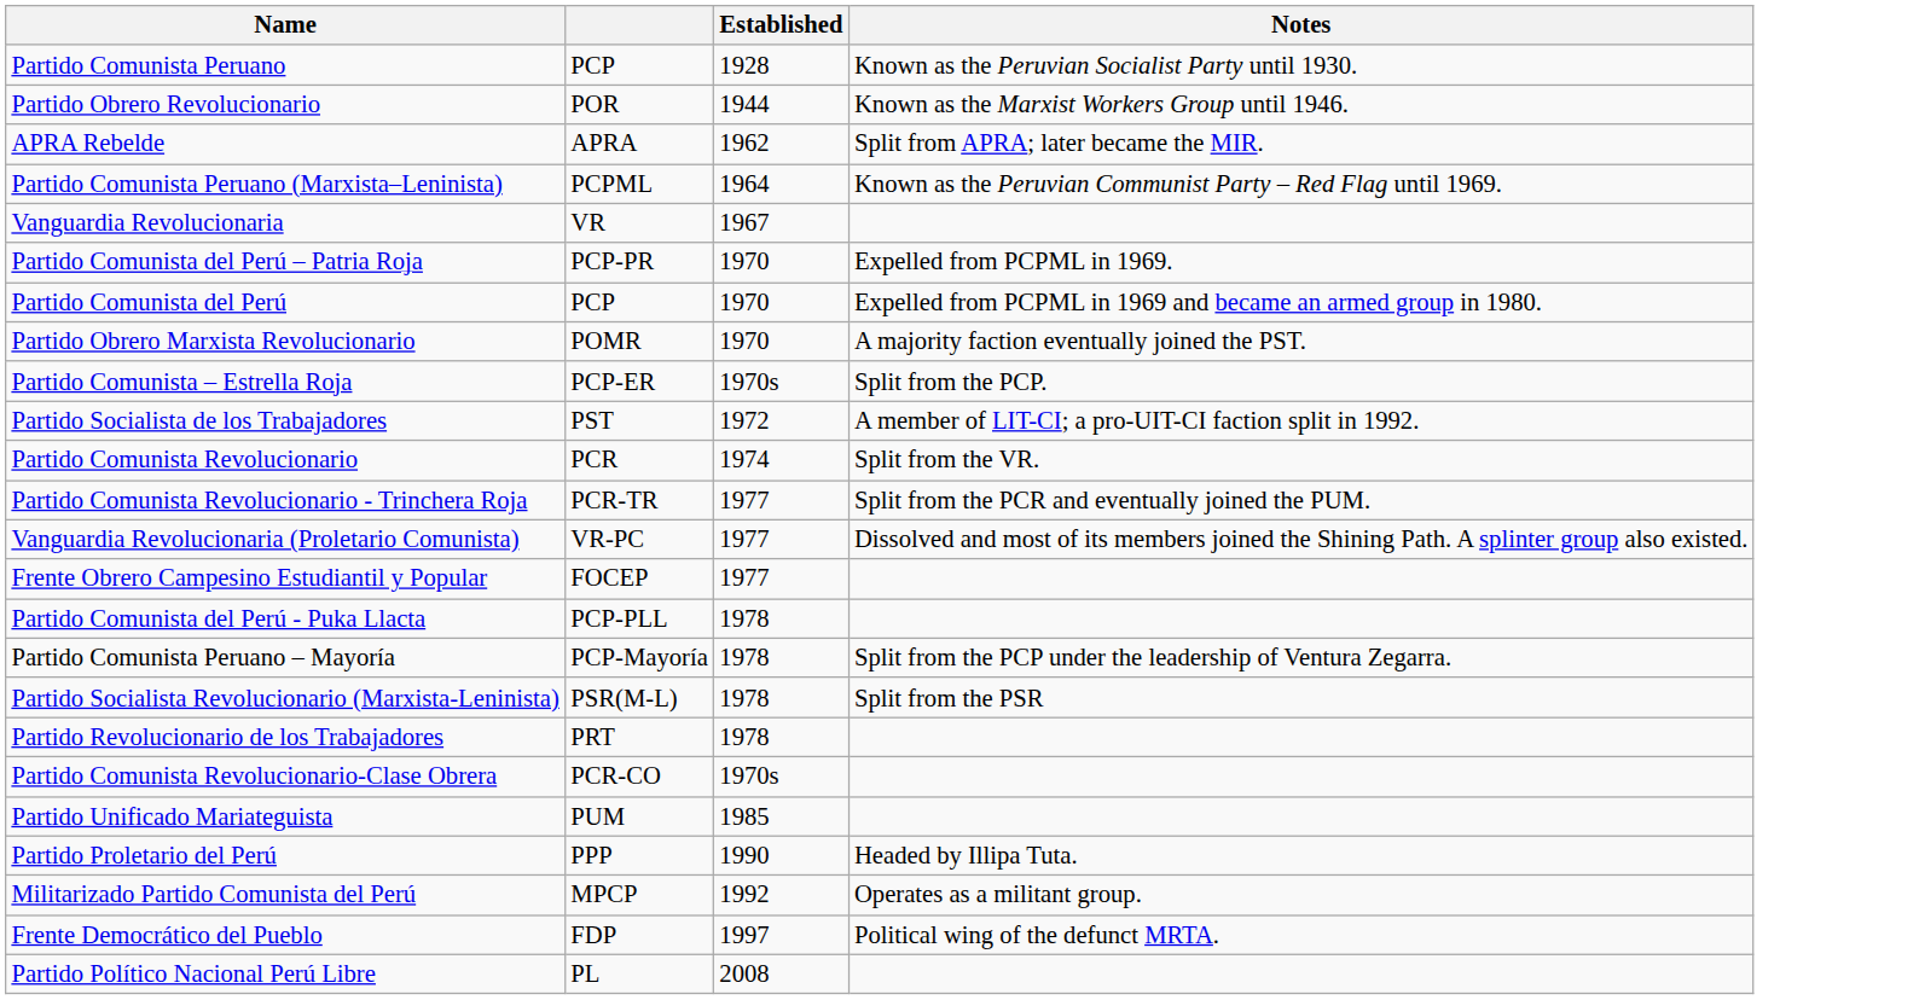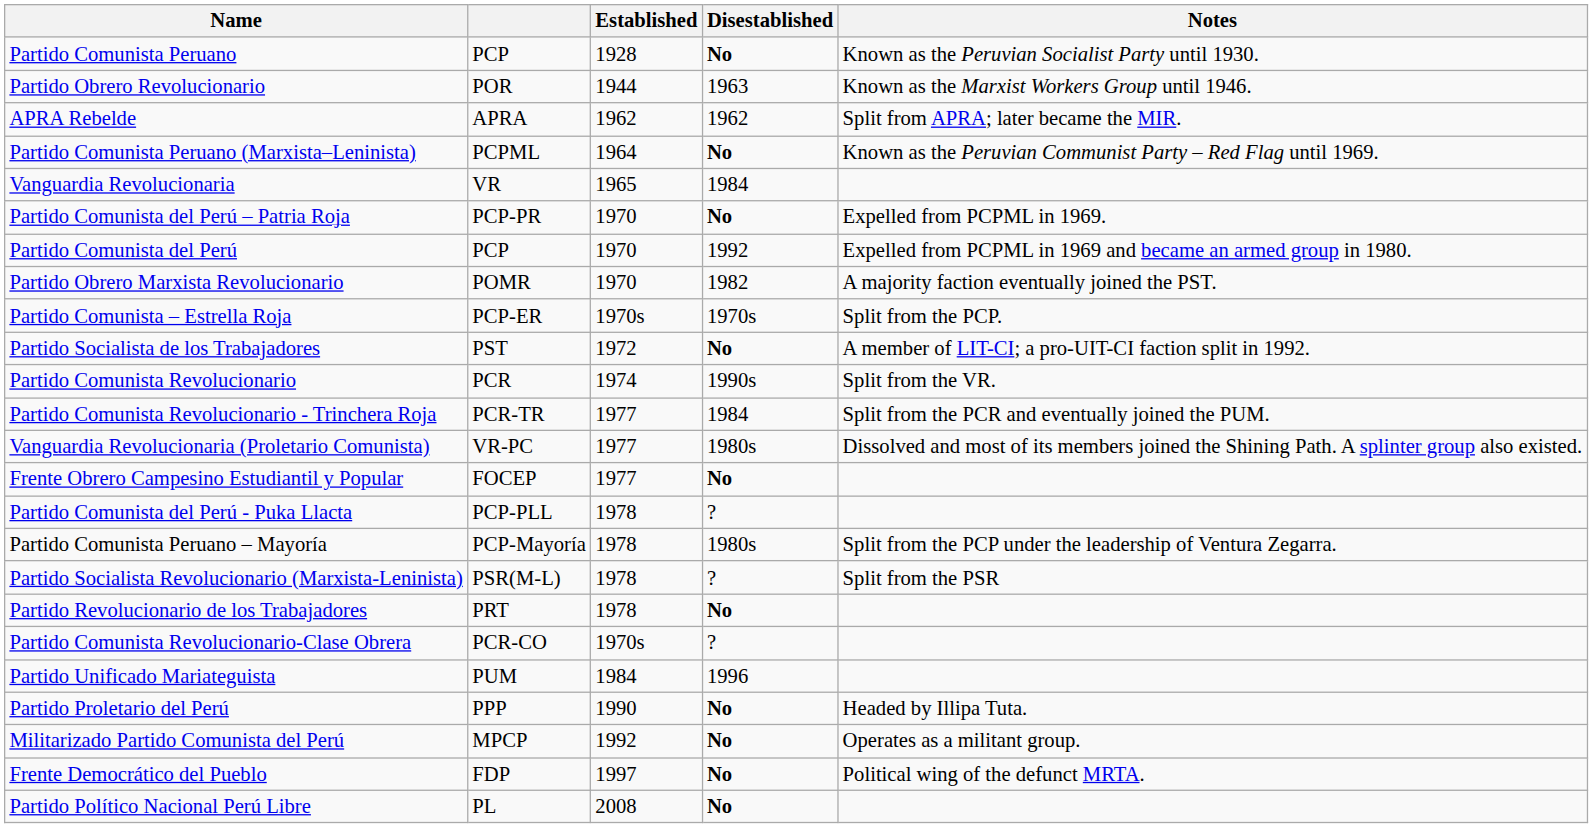 <table class="wikitable plainrowheaders">
 <tr>
 <th scope="col">Name</th>
 <th scope="col"></th>
 <th scope="col">Established</th>
+<th scope="col">Disestablished</th>
 <th scope="col">Notes</th>
 </tr>
 <tr>
 <td><a href='#'>Partido Comunista Peruano</a></td>
 <td>PCP</td>
 <td>1928</td>
+<td><strong>No</strong></td>
 <td>Known as the <em>Peruvian Socialist Party</em> until 1930.</td>
 </tr>
 <tr>
 <td><a href='#'>Partido Obrero Revolucionario</a></td>
 <td>POR</td>
 <td>1944</td>
+<td>1963</td>
 <td>Known as the <em>Marxist Workers Group</em> until 1946.</td>
 </tr>
 <tr>
 <td><a href='#'>APRA Rebelde</a></td>
 <td>APRA</td>
+<td>1962</td>
 <td>1962</td>
 <td>Split from <a href='#'>APRA</a>; later became the <a href='#'>MIR</a>.</td>
 </tr>
 <tr>
 <td><a href='#'>Partido Comunista Peruano (Marxista–Leninista)</a></td>
 <td>PCPML</td>
 <td>1964</td>
+<td><strong>No</strong></td>
 <td>Known as the <em>Peruvian Communist Party – Red Flag</em> until 1969.</td>
 </tr>
 <tr>
 <td><a href='#'>Vanguardia Revolucionaria</a></td>
 <td>VR</td>
-<td>1967</td>
+<td>1965</td>
+<td>1984</td>
 <td></td>
 </tr>
 <tr>
 <td><a href='#'>Partido Comunista del Perú – Patria Roja</a></td>
 <td>PCP-PR</td>
 <td>1970</td>
+<td><strong>No</strong></td>
 <td>Expelled from PCPML in 1969.</td>
 </tr>
 <tr>
 <td><a href='#'>Partido Comunista del Perú</a></td>
 <td>PCP</td>
 <td>1970</td>
+<td>1992</td>
 <td>Expelled from PCPML in 1969 and <a href='#'>became an armed group</a> in 1980.</td>
 </tr>
 <tr>
 <td><a href='#'>Partido Obrero Marxista Revolucionario</a></td>
 <td>POMR</td>
 <td>1970</td>
+<td>1982</td>
 <td>A majority faction eventually joined the PST.</td>
 </tr>
 <tr>
 <td><a href='#'>Partido Comunista – Estrella Roja</a></td>
 <td>PCP-ER</td>
+<td>1970s</td>
 <td>1970s</td>
 <td>Split from the PCP.</td>
 </tr>
 <tr>
 <td><a href='#'>Partido Socialista de los Trabajadores</a></td>
 <td>PST</td>
 <td>1972</td>
+<td><strong>No</strong></td>
 <td>A member of <a href='#'>LIT-CI</a>; a pro-UIT-CI faction split in 1992.</td>
 </tr>
 <tr>
 <td><a href='#'>Partido Comunista Revolucionario</a></td>
 <td>PCR</td>
 <td>1974</td>
+<td>1990s</td>
 <td>Split from the VR.</td>
 </tr>
 <tr>
 <td><a href='#'>Partido Comunista Revolucionario - Trinchera Roja</a></td>
 <td>PCR-TR</td>
 <td>1977</td>
+<td>1984</td>
 <td>Split from the PCR and eventually joined the PUM.</td>
 </tr>
 <tr>
 <td><a href='#'>Vanguardia Revolucionaria (Proletario Comunista)</a></td>
 <td>VR-PC</td>
 <td>1977</td>
+<td>1980s</td>
 <td>Dissolved and most of its members joined the Shining Path. A <a href='#'>splinter group</a> also existed.</td>
 </tr>
 <tr>
 <td><a href='#'>Frente Obrero Campesino Estudiantil y Popular</a></td>
 <td>FOCEP</td>
 <td>1977</td>
+<td><strong>No</strong></td>
 <td></td>
 </tr>
 <tr>
 <td><a href='#'>Partido Comunista del Perú - Puka Llacta</a></td>
 <td>PCP-PLL</td>
 <td>1978</td>
+<td>?</td>
 <td></td>
 </tr>
 <tr>
 <td>Partido Comunista Peruano – Mayoría</td>
 <td>PCP-Mayoría</td>
 <td>1978</td>
+<td>1980s</td>
 <td>Split from the PCP under the leadership of Ventura Zegarra.</td>
 </tr>
 <tr>
 <td><a href='#'>Partido Socialista Revolucionario (Marxista-Leninista)</a></td>
 <td>PSR(M-L)</td>
 <td>1978</td>
+<td>?</td>
 <td>Split from the PSR</td>
 </tr>
 <tr>
 <td><a href='#'>Partido Revolucionario de los Trabajadores</a></td>
 <td>PRT</td>
 <td>1978</td>
+<td><strong>No</strong></td>
 <td></td>
 </tr>
 <tr>
 <td><a href='#'>Partido Comunista Revolucionario-Clase Obrera</a></td>
 <td>PCR-CO</td>
 <td>1970s</td>
+<td>?</td>
 <td></td>
 </tr>
 <tr>
 <td><a href='#'>Partido Unificado Mariateguista</a></td>
 <td>PUM</td>
-<td>1985</td>
+<td>1984</td>
+<td>1996</td>
 <td></td>
 </tr>
 <tr>
 <td><a href='#'>Partido Proletario del Perú</a></td>
 <td>PPP</td>
 <td>1990</td>
+<td><strong>No</strong></td>
 <td>Headed by Illipa Tuta.</td>
 </tr>
 <tr>
 <td><a href='#'>Militarizado Partido Comunista del Perú</a></td>
 <td>MPCP</td>
 <td>1992</td>
+<td><strong>No</strong></td>
 <td>Operates as a militant group.</td>
 </tr>
 <tr>
 <td><a href='#'>Frente Democrático del Pueblo</a></td>
 <td>FDP</td>
 <td>1997</td>
+<td><strong>No</strong></td>
 <td>Political wing of the defunct <a href='#'>MRTA</a>.</td>
 </tr>
 <tr>
 <td><a href='#'>Partido Político Nacional Perú Libre</a></td>
 <td>PL</td>
 <td>2008</td>
+<td><strong>No</strong></td>
 <td></td>
 </tr>
 </table>
